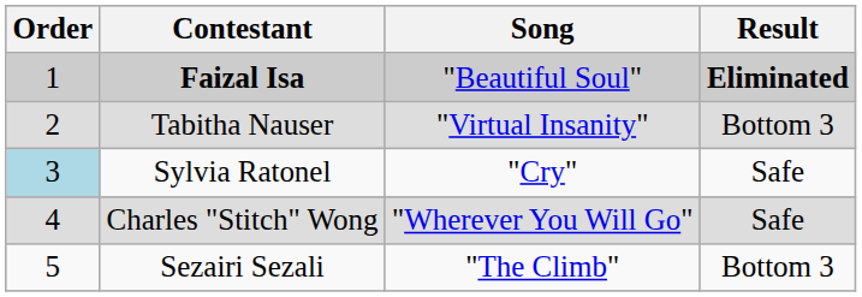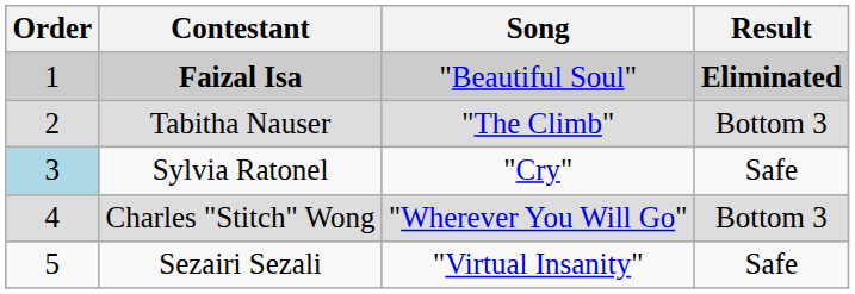 <table class="wikitable plainrowheaders" style="text-align:center;">
 <tr>
 <th scope="col">Order</th>
 <th scope="col">Contestant</th>
 <th scope="col">Song</th>
 <th scope="col">Result</th>
 </tr>
 <tr style="background:#ccc;">
 <td>1</td>
 <td><strong>Faizal Isa</strong></td>
 <td>"<a href='#'>Beautiful Soul</a>"</td>
 <td><strong>Eliminated</strong></td>
 </tr>
 <tr style="background:#ddd;">
 <td>2</td>
 <td>Tabitha Nauser</td>
-<td>"<a href='#'>Virtual Insanity</a>"</td>
+<td>"<a href='#'>The Climb</a>"</td>
 <td>Bottom 3</td>
 </tr>
 <tr>
 <td style="background: lightblue;">3</td>
 <td>Sylvia Ratonel</td>
 <td>"<a href='#'>Cry</a>"</td>
 <td>Safe</td>
 </tr>
 <tr style="background:#ddd;">
 <td>4</td>
 <td>Charles "Stitch" Wong</td>
 <td>"<a href='#'>Wherever You Will Go</a>"</td>
-<td>Safe</td>
+<td>Bottom 3</td>
 </tr>
 <tr>
 <td>5</td>
 <td>Sezairi Sezali</td>
-<td>"<a href='#'>The Climb</a>"</td>
-<td>Bottom 3</td>
+<td>"<a href='#'>Virtual Insanity</a>"</td>
+<td>Safe</td>
 </tr>
 </table>
